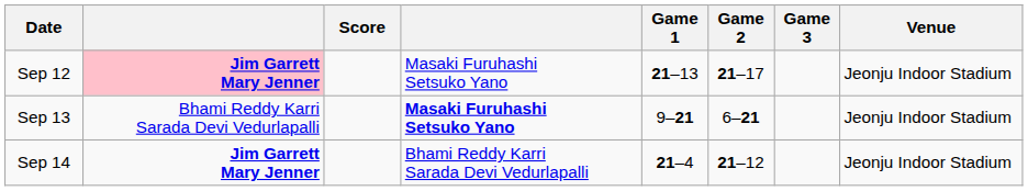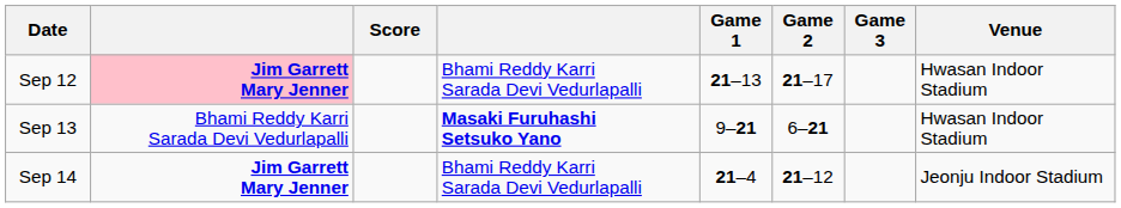 <table class="wikitable" style="text-align: center; font-size:90% ">
 <tr>
 <th width="60">Date</th>
 <th align="right" width="200"></th>
 <th width="60">Score</th>
 <th align="left" width="200"></th>
 <th width="50">Game 1</th>
 <th width="50">Game 2</th>
 <th width="50">Game 3</th>
 <th width="150">Venue</th>
 </tr>
 <tr>
 <td>Sep 12</td>
 <td align="right" style="background: pink;"><strong><a href='#'>Jim Garrett</a> <br><a href='#'>Mary Jenner</a> </strong></td>
 <td align="center"></td>
-<td align="left"> <a href='#'>Masaki Furuhashi</a><br> <a href='#'>Setsuko Yano</a></td>
+<td align="left"> <a href='#'>Bhami Reddy Karri</a><br> <a href='#'>Sarada Devi Vedurlapalli</a></td>
 <td><strong>21</strong>–13</td>
 <td><strong>21</strong>–17</td>
 <td></td>
-<td align="left">Jeonju Indoor Stadium</td>
+<td align="left">Hwasan Indoor Stadium</td>
 </tr>
 <tr>
 <td>Sep 13</td>
 <td align="right"><a href='#'>Bhami Reddy Karri</a> <br><a href='#'>Sarada Devi Vedurlapalli</a> </td>
 <td align="center"></td>
 <td align="left"><strong> <a href='#'>Masaki Furuhashi</a><br> <a href='#'>Setsuko Yano</a></strong></td>
 <td>9–<strong>21</strong></td>
 <td>6–<strong>21</strong></td>
 <td></td>
-<td align="left">Jeonju Indoor Stadium</td>
+<td align="left">Hwasan Indoor Stadium</td>
 </tr>
 <tr>
 <td>Sep 14</td>
 <td align="right"><strong><a href='#'>Jim Garrett</a> <br><a href='#'>Mary Jenner</a> </strong></td>
 <td align="center"></td>
 <td align="left"> <a href='#'>Bhami Reddy Karri</a><br> <a href='#'>Sarada Devi Vedurlapalli</a></td>
 <td><strong>21</strong>–4</td>
 <td><strong>21</strong>–12</td>
 <td></td>
 <td align="left">Jeonju Indoor Stadium</td>
 </tr>
 </table>
